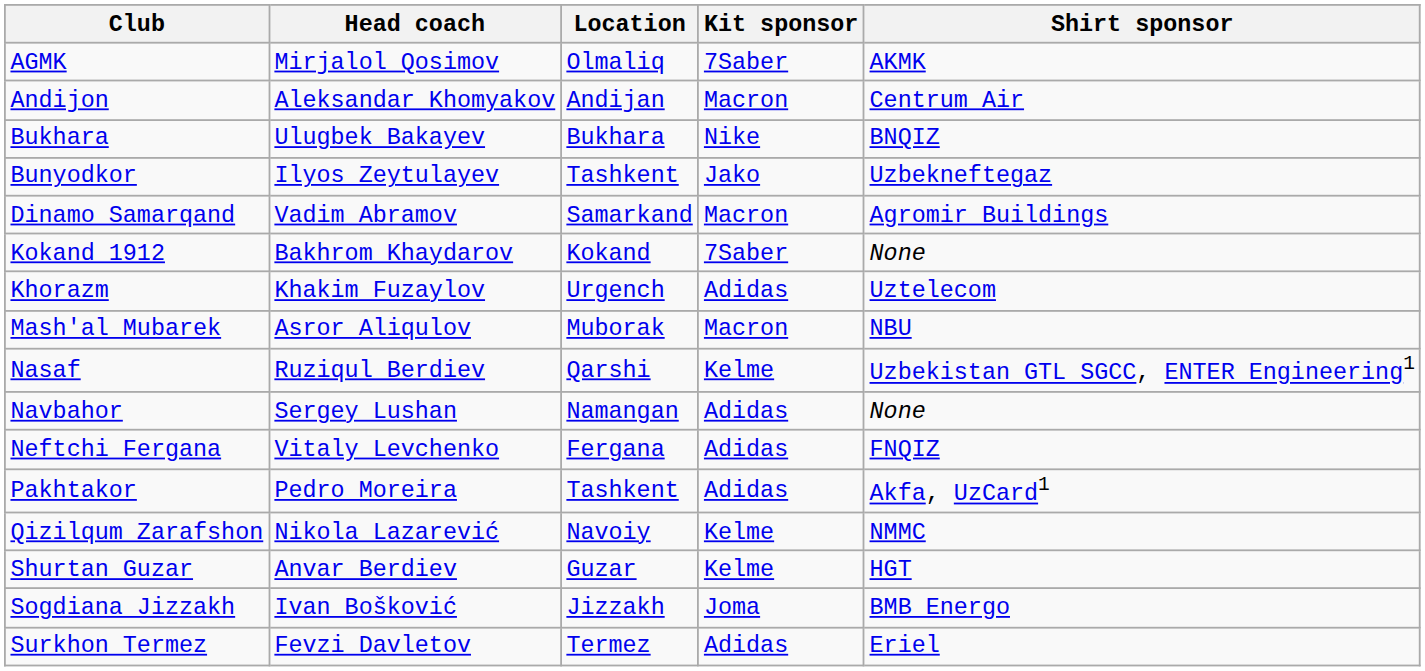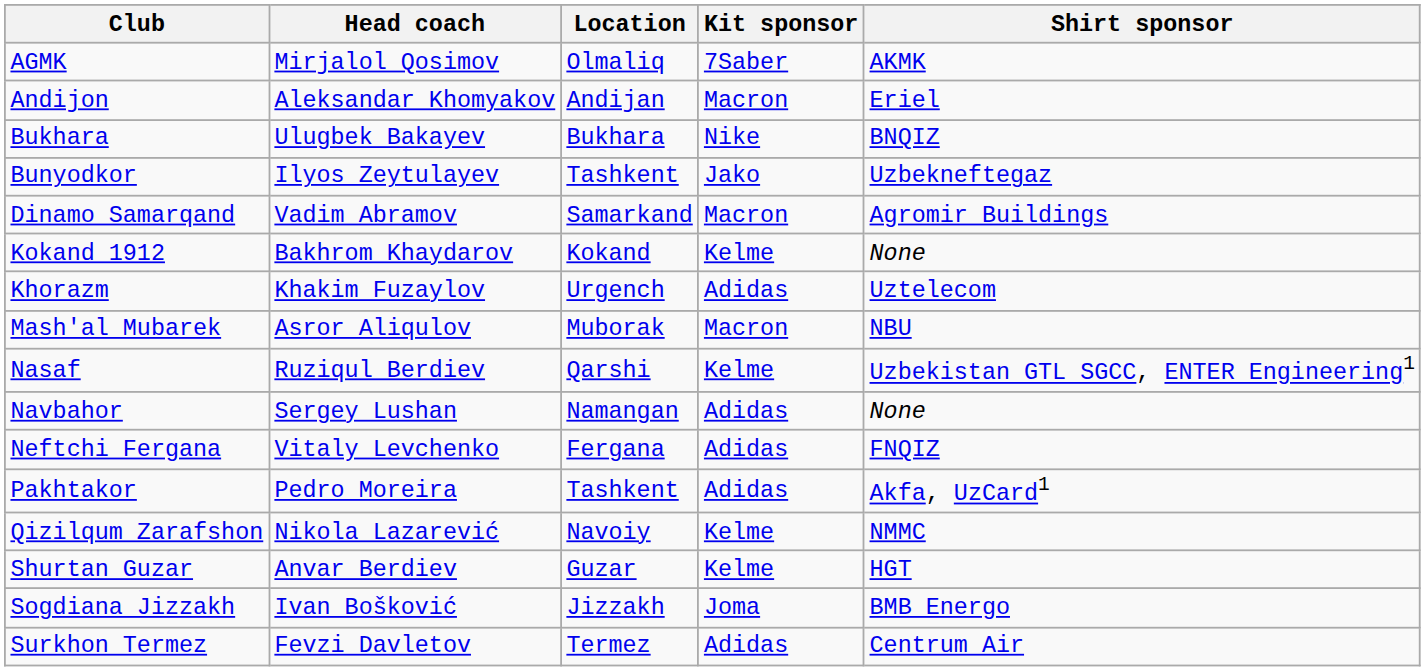 <table class="wikitable sortable" style="text-align: left;">
 <tr>
 <th>Club</th>
 <th>Head coach</th>
 <th>Location</th>
 <th>Kit sponsor</th>
 <th>Shirt sponsor</th>
 </tr>
 <tr>
 <td><a href='#'>AGMK</a></td>
 <td> <a href='#'>Mirjalol Qosimov</a></td>
 <td><a href='#'>Olmaliq</a></td>
 <td> <a href='#'>7Saber</a></td>
 <td><a href='#'>AKMK</a></td>
 </tr>
 <tr>
 <td><a href='#'>Andijon</a></td>
 <td> <a href='#'>Aleksandar Khomyakov</a></td>
 <td><a href='#'>Andijan</a></td>
 <td> <a href='#'>Macron</a></td>
-<td><a href='#'>Centrum Air</a></td>
+<td><a href='#'>Eriel</a></td>
 </tr>
 <tr>
 <td><a href='#'>Bukhara</a></td>
 <td> <a href='#'>Ulugbek Bakayev</a></td>
 <td><a href='#'>Bukhara</a></td>
 <td> <a href='#'>Nike</a></td>
 <td><a href='#'>BNQIZ</a></td>
 </tr>
 <tr>
 <td><a href='#'>Bunyodkor</a></td>
 <td> <a href='#'>Ilyos Zeytulayev</a></td>
 <td><a href='#'>Tashkent</a></td>
 <td> <a href='#'>Jako</a></td>
 <td><a href='#'>Uzbekneftegaz</a></td>
 </tr>
 <tr>
 <td><a href='#'>Dinamo Samarqand</a></td>
 <td> <a href='#'>Vadim Abramov</a></td>
 <td><a href='#'>Samarkand</a></td>
 <td> <a href='#'>Macron</a></td>
 <td><a href='#'>Agromir Buildings</a></td>
 </tr>
 <tr>
 <td><a href='#'>Kokand 1912</a></td>
 <td> <a href='#'>Bakhrom Khaydarov</a></td>
 <td><a href='#'>Kokand</a></td>
-<td> <a href='#'>7Saber</a></td>
+<td> <a href='#'>Kelme</a></td>
 <td><em>None</em></td>
 </tr>
 <tr>
 <td><a href='#'>Khorazm</a></td>
 <td> <a href='#'>Khakim Fuzaylov</a></td>
 <td><a href='#'>Urgench</a></td>
 <td> <a href='#'>Adidas</a></td>
 <td><a href='#'>Uztelecom</a></td>
 </tr>
 <tr>
 <td><a href='#'>Mash'al Mubarek</a></td>
 <td> <a href='#'>Asror Aliqulov</a></td>
 <td><a href='#'>Muborak</a></td>
 <td> <a href='#'>Macron</a></td>
 <td><a href='#'>NBU</a></td>
 </tr>
 <tr>
 <td><a href='#'>Nasaf</a></td>
 <td> <a href='#'>Ruziqul Berdiev</a></td>
 <td><a href='#'>Qarshi</a></td>
 <td> <a href='#'>Kelme</a></td>
 <td><a href='#'>Uzbekistan GTL SGCC</a>, <a href='#'>ENTER Engineering</a><sup>1</sup></td>
 </tr>
 <tr>
 <td><a href='#'>Navbahor</a></td>
 <td> <a href='#'>Sergey Lushan</a></td>
 <td><a href='#'>Namangan</a></td>
 <td> <a href='#'>Adidas</a></td>
 <td><em>None</em></td>
 </tr>
 <tr>
 <td><a href='#'>Neftchi Fergana</a></td>
 <td> <a href='#'>Vitaly Levchenko</a></td>
 <td><a href='#'>Fergana</a></td>
 <td> <a href='#'>Adidas</a></td>
 <td><a href='#'>FNQIZ</a></td>
 </tr>
 <tr>
 <td><a href='#'>Pakhtakor</a></td>
 <td> <a href='#'>Pedro Moreira</a></td>
 <td><a href='#'>Tashkent</a></td>
 <td> <a href='#'>Adidas</a></td>
 <td><a href='#'>Akfa</a>, <a href='#'>UzCard</a><sup>1</sup></td>
 </tr>
 <tr>
 <td><a href='#'>Qizilqum Zarafshon</a></td>
 <td> <a href='#'>Nikola Lazarević</a></td>
 <td><a href='#'>Navoiy</a></td>
 <td> <a href='#'>Kelme</a></td>
 <td><a href='#'>NMMC</a></td>
 </tr>
 <tr>
 <td><a href='#'>Shurtan Guzar</a></td>
 <td> <a href='#'>Anvar Berdiev</a></td>
 <td><a href='#'>Guzar</a></td>
 <td> <a href='#'>Kelme</a></td>
 <td><a href='#'>HGT</a></td>
 </tr>
 <tr>
 <td><a href='#'>Sogdiana Jizzakh</a></td>
 <td> <a href='#'>Ivan Bošković</a></td>
 <td><a href='#'>Jizzakh</a></td>
 <td> <a href='#'>Joma</a></td>
 <td><a href='#'>BMB Energo</a></td>
 </tr>
 <tr>
 <td><a href='#'>Surkhon Termez</a></td>
 <td> <a href='#'>Fevzi Davletov</a></td>
 <td><a href='#'>Termez</a></td>
 <td> <a href='#'>Adidas</a></td>
-<td><a href='#'>Eriel</a></td>
+<td><a href='#'>Centrum Air</a></td>
 </tr>
 </table>
